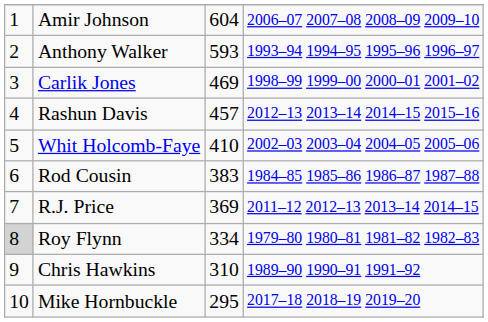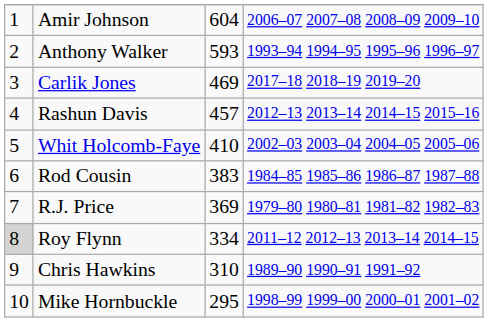 <table class="wikitable">
 <tr>
 </tr>
 <tr>
 <td>1</td>
 <td>Amir Johnson</td>
 <td>604</td>
 <td style="font-size:80%;"><a href='#'>2006–07</a> <a href='#'>2007–08</a> <a href='#'>2008–09</a> <a href='#'>2009–10</a></td>
 </tr>
 <tr>
 <td>2</td>
 <td>Anthony Walker</td>
 <td>593</td>
 <td style="font-size:80%;"><a href='#'>1993–94</a> <a href='#'>1994–95</a> <a href='#'>1995–96</a> <a href='#'>1996–97</a></td>
 </tr>
 <tr>
 <td>3</td>
 <td><a href='#'>Carlik Jones</a></td>
 <td>469</td>
-<td style="font-size:80%;"><a href='#'>1998–99</a> <a href='#'>1999–00</a> <a href='#'>2000–01</a> <a href='#'>2001–02</a></td>
+<td style="font-size:80%;"><a href='#'>2017–18</a> <a href='#'>2018–19</a> <a href='#'>2019–20</a></td>
 </tr>
 <tr>
 <td>4</td>
 <td>Rashun Davis</td>
 <td>457</td>
 <td style="font-size:80%;"><a href='#'>2012–13</a> <a href='#'>2013–14</a> <a href='#'>2014–15</a> <a href='#'>2015–16</a></td>
 </tr>
 <tr>
 <td>5</td>
 <td><a href='#'>Whit Holcomb-Faye</a></td>
 <td>410</td>
 <td style="font-size:80%;"><a href='#'>2002–03</a> <a href='#'>2003–04</a> <a href='#'>2004–05</a> <a href='#'>2005–06</a></td>
 </tr>
 <tr>
 <td>6</td>
 <td>Rod Cousin</td>
 <td>383</td>
 <td style="font-size:80%;"><a href='#'>1984–85</a> <a href='#'>1985–86</a> <a href='#'>1986–87</a> <a href='#'>1987–88</a></td>
 </tr>
 <tr>
 <td>7</td>
 <td>R.J. Price</td>
 <td>369</td>
-<td style="font-size:80%;"><a href='#'>2011–12</a> <a href='#'>2012–13</a> <a href='#'>2013–14</a> <a href='#'>2014–15</a></td>
+<td style="font-size:80%;"><a href='#'>1979–80</a> <a href='#'>1980–81</a> <a href='#'>1981–82</a> <a href='#'>1982–83</a></td>
 </tr>
 <tr>
 <td style="background: lightgrey;">8</td>
 <td>Roy Flynn</td>
 <td>334</td>
-<td style="font-size:80%;"><a href='#'>1979–80</a> <a href='#'>1980–81</a> <a href='#'>1981–82</a> <a href='#'>1982–83</a></td>
+<td style="font-size:80%;"><a href='#'>2011–12</a> <a href='#'>2012–13</a> <a href='#'>2013–14</a> <a href='#'>2014–15</a></td>
 </tr>
 <tr>
 <td>9</td>
 <td>Chris Hawkins</td>
 <td>310</td>
 <td style="font-size:80%;"><a href='#'>1989–90</a> <a href='#'>1990–91</a> <a href='#'>1991–92</a></td>
 </tr>
 <tr>
 <td>10</td>
 <td>Mike Hornbuckle</td>
 <td>295</td>
-<td style="font-size:80%;"><a href='#'>2017–18</a> <a href='#'>2018–19</a> <a href='#'>2019–20</a></td>
+<td style="font-size:80%;"><a href='#'>1998–99</a> <a href='#'>1999–00</a> <a href='#'>2000–01</a> <a href='#'>2001–02</a></td>
 </tr>
 </table>
